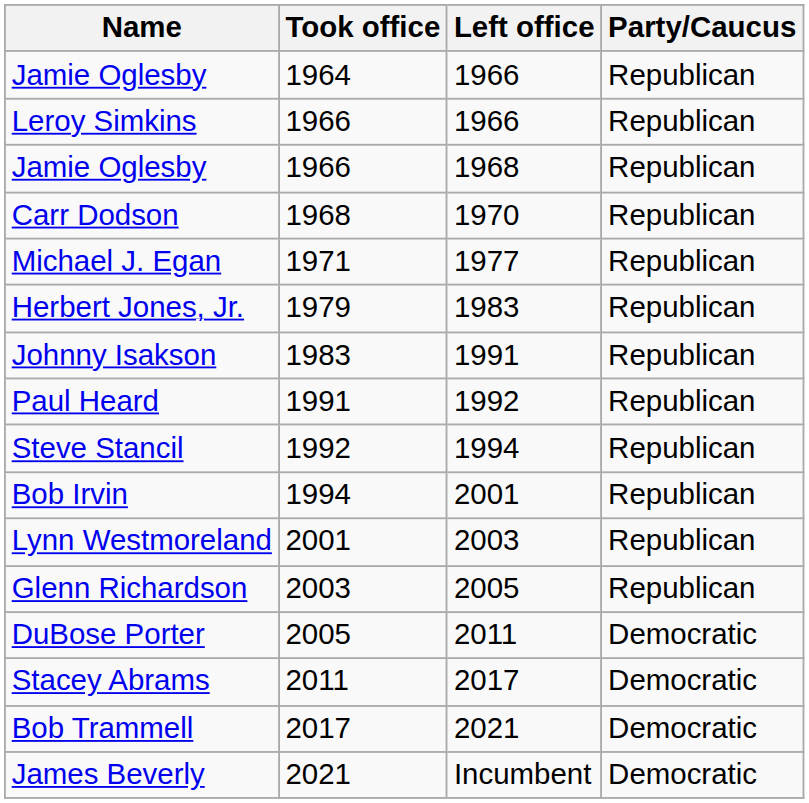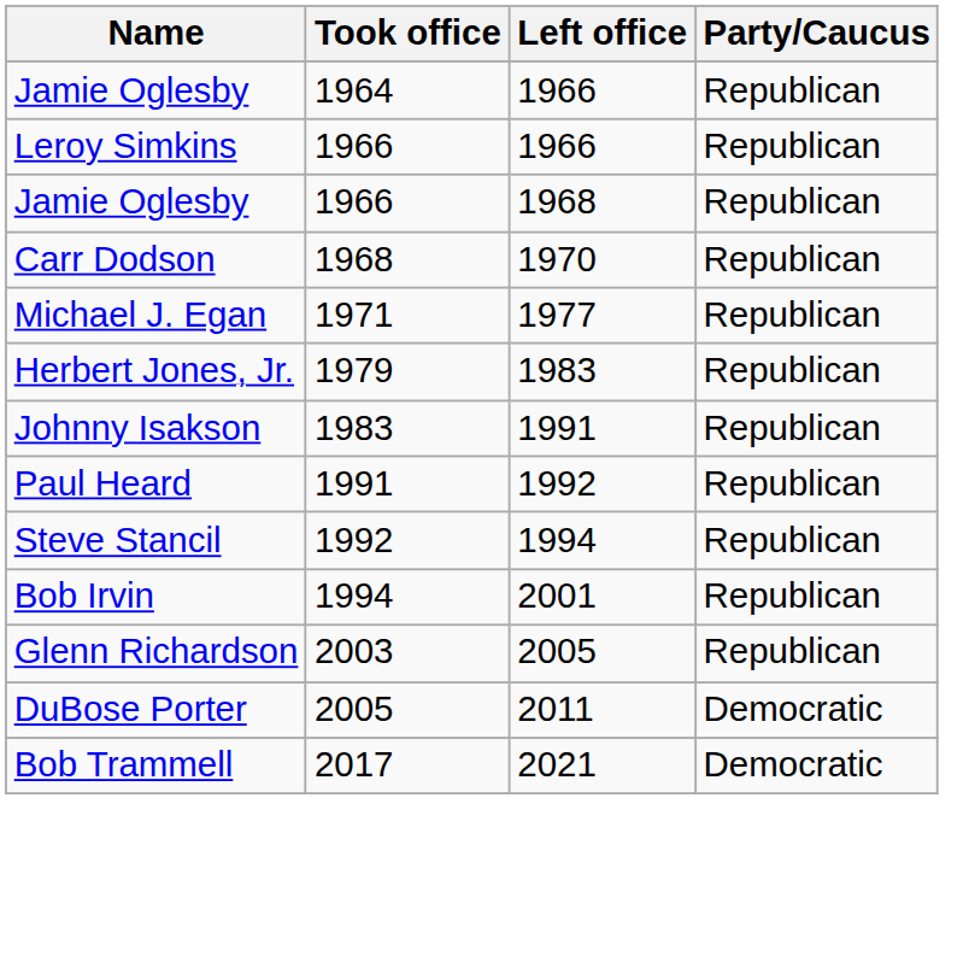 <table class=wikitable>
 <tr>
 <th>Name</th>
 <th>Took office</th>
 <th>Left office</th>
 <th>Party/Caucus</th>
 </tr>
 <tr>
 <td><a href='#'>Jamie Oglesby</a></td>
 <td>1964</td>
 <td>1966</td>
 <td>Republican</td>
 </tr>
 <tr>
 <td><a href='#'>Leroy Simkins</a></td>
 <td>1966</td>
 <td>1966</td>
 <td>Republican</td>
 </tr>
 <tr>
 <td><a href='#'>Jamie Oglesby</a></td>
 <td>1966</td>
 <td>1968</td>
 <td>Republican</td>
 </tr>
 <tr>
 <td><a href='#'>Carr Dodson</a></td>
 <td>1968</td>
 <td>1970</td>
 <td>Republican</td>
 </tr>
 <tr>
 <td><a href='#'>Michael J. Egan</a></td>
 <td>1971</td>
 <td>1977</td>
 <td>Republican</td>
 </tr>
 <tr>
 <td><a href='#'>Herbert Jones, Jr.</a></td>
 <td>1979</td>
 <td>1983</td>
 <td>Republican</td>
 </tr>
 <tr>
 <td><a href='#'>Johnny Isakson</a></td>
 <td>1983</td>
 <td>1991</td>
 <td>Republican</td>
 </tr>
 <tr>
 <td><a href='#'>Paul Heard</a></td>
 <td>1991</td>
 <td>1992</td>
 <td>Republican</td>
 </tr>
 <tr>
 <td><a href='#'>Steve Stancil</a></td>
 <td>1992</td>
 <td>1994</td>
 <td>Republican</td>
 </tr>
 <tr>
 <td><a href='#'>Bob Irvin</a></td>
 <td>1994</td>
 <td>2001</td>
 <td>Republican</td>
 </tr>
 <tr>
-<td><a href='#'>Lynn Westmoreland</a></td>
-<td>2001</td>
-<td>2003</td>
-<td>Republican</td>
-</tr>
-<tr>
 <td><a href='#'>Glenn Richardson</a></td>
 <td>2003</td>
 <td>2005</td>
 <td>Republican</td>
 </tr>
 <tr>
 <td><a href='#'>DuBose Porter</a></td>
 <td>2005</td>
 <td>2011</td>
 <td>Democratic</td>
 </tr>
 <tr>
-<td><a href='#'>Stacey Abrams</a></td>
-<td>2011</td>
-<td>2017</td>
-<td>Democratic</td>
-</tr>
-<tr>
 <td><a href='#'>Bob Trammell</a></td>
 <td>2017</td>
 <td>2021</td>
 <td>Democratic</td>
 </tr>
-<tr>
-<td><a href='#'>James Beverly</a></td>
-<td>2021</td>
-<td>Incumbent</td>
-<td>Democratic</td>
-</tr>
 </table>
